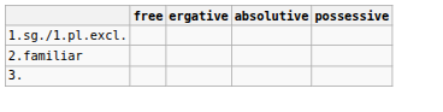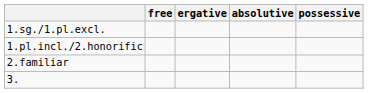 <table class="wikitable">
 <tr>
 <th></th>
 <th>free</th>
 <th>ergative</th>
 <th>absolutive</th>
 <th>possessive</th>
 </tr>
 <tr>
 <td>1.sg./1.pl.excl.</td>
+<td></td>
+<td></td>
+<td></td>
+<td></td>
+</tr>
+<tr>
+<td>1.pl.incl./2.honorific</td>
 <td></td>
 <td></td>
 <td></td>
 <td></td>
 </tr>
 <tr>
 <td>2.familiar</td>
 <td></td>
 <td></td>
 <td></td>
 <td></td>
 </tr>
 <tr>
 <td>3.</td>
 <td></td>
 <td></td>
 <td></td>
 <td></td>
 </tr>
 </table>
